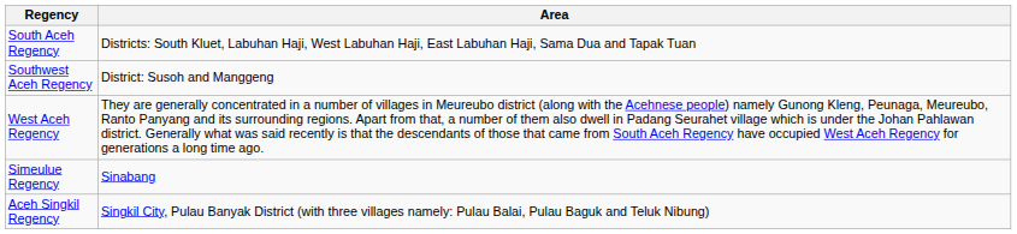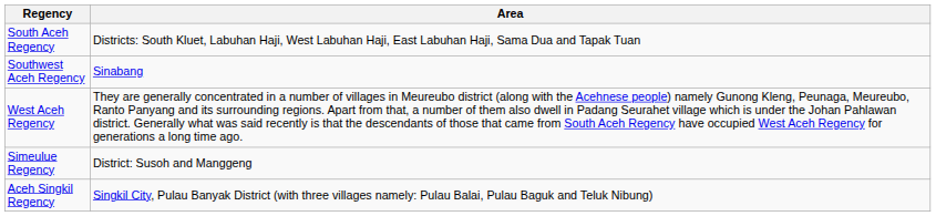 <table class="wikitable">
 <tr>
 <th>Regency</th>
 <th>Area</th>
 </tr>
 <tr>
 <td><a href='#'>South Aceh Regency</a></td>
 <td>Districts: South Kluet, Labuhan Haji, West Labuhan Haji, East Labuhan Haji, Sama Dua and Tapak Tuan</td>
 </tr>
 <tr>
 <td><a href='#'>Southwest Aceh Regency</a></td>
-<td>District: Susoh and Manggeng</td>
+<td><a href='#'>Sinabang</a></td>
 </tr>
 <tr>
 <td><a href='#'>West Aceh Regency</a></td>
 <td>They are generally concentrated in a number of villages in Meureubo district (along with the <a href='#'>Acehnese people</a>) namely Gunong Kleng, Peunaga, Meureubo, Ranto Panyang and its surrounding regions. Apart from that, a number of them also dwell in Padang Seurahet village which is under the Johan Pahlawan district. Generally what was said recently is that the descendants of those that came from <a href='#'>South Aceh Regency</a> have occupied <a href='#'>West Aceh Regency</a> for generations a long time ago.</td>
 </tr>
 <tr>
 <td><a href='#'>Simeulue Regency</a></td>
-<td><a href='#'>Sinabang</a></td>
+<td>District: Susoh and Manggeng</td>
 </tr>
 <tr>
 <td><a href='#'>Aceh Singkil Regency</a></td>
 <td><a href='#'>Singkil City</a>, Pulau Banyak District (with three villages namely: Pulau Balai, Pulau Baguk and Teluk Nibung)</td>
 </tr>
 </table>
